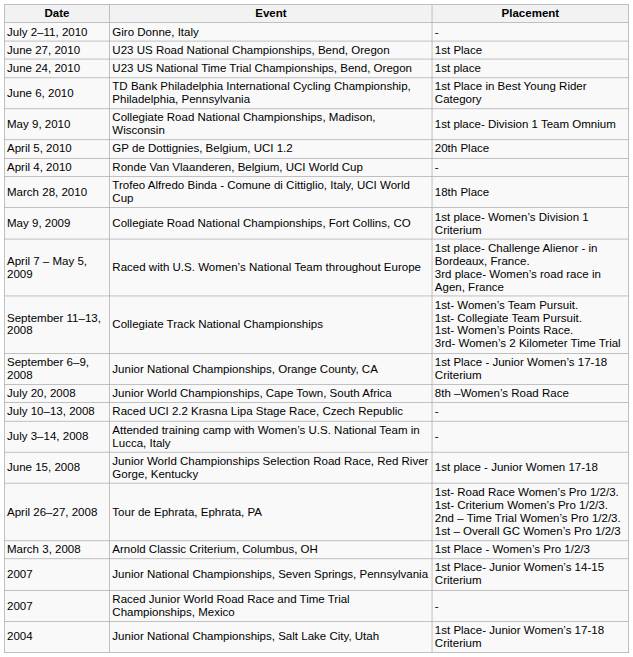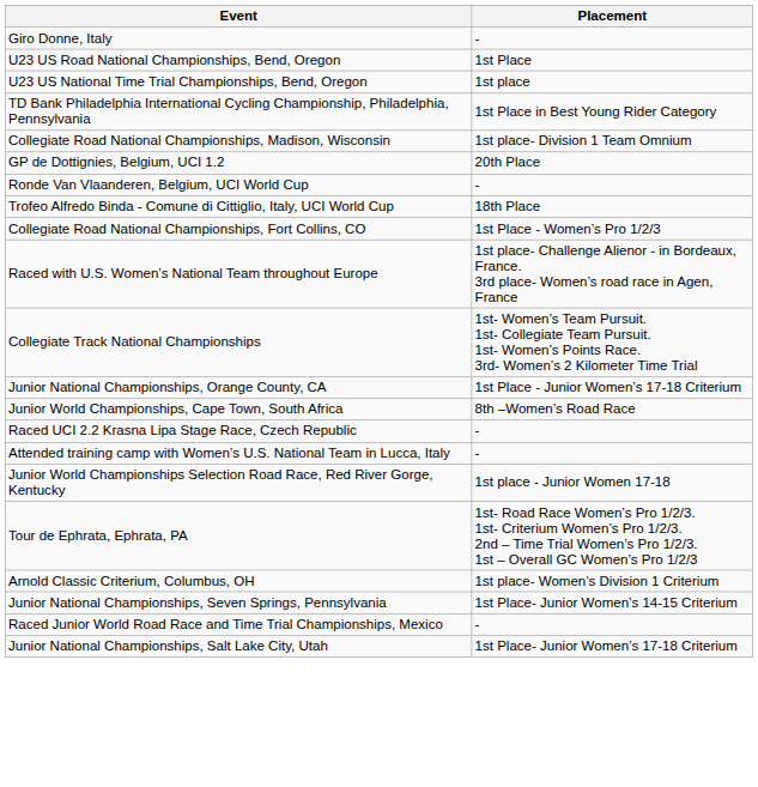 <table class="wikitable">
 <tr>
-<th>Date</th>
 <th>Event</th>
 <th>Placement</th>
 </tr>
 <tr>
-<td>July 2–11, 2010</td>
 <td>Giro Donne, Italy</td>
 <td>-</td>
 </tr>
 <tr>
-<td>June 27, 2010</td>
 <td>U23 US Road National Championships, Bend, Oregon</td>
 <td>1st Place</td>
 </tr>
 <tr>
-<td>June 24, 2010</td>
 <td>U23 US National Time Trial Championships, Bend, Oregon</td>
 <td>1st place</td>
 </tr>
 <tr>
-<td>June 6, 2010</td>
 <td>TD Bank Philadelphia International Cycling Championship, Philadelphia, Pennsylvania</td>
 <td>1st Place in Best Young Rider Category</td>
 </tr>
 <tr>
-<td>May 9, 2010</td>
 <td>Collegiate Road National Championships, Madison, Wisconsin</td>
 <td>1st place- Division 1 Team Omnium</td>
 </tr>
 <tr>
-<td>April 5, 2010</td>
 <td>GP de Dottignies, Belgium, UCI 1.2</td>
 <td>20th Place</td>
 </tr>
 <tr>
-<td>April 4, 2010</td>
 <td>Ronde Van Vlaanderen, Belgium, UCI World Cup</td>
 <td>-</td>
 </tr>
 <tr>
-<td>March 28, 2010</td>
 <td>Trofeo Alfredo Binda - Comune di Cittiglio, Italy, UCI World Cup</td>
 <td>18th Place</td>
 </tr>
 <tr>
-<td>May 9, 2009</td>
 <td>Collegiate Road National Championships, Fort Collins, CO</td>
-<td>1st place- Women’s Division 1 Criterium</td>
+<td>1st Place - Women’s Pro 1/2/3</td>
 </tr>
 <tr>
-<td>April 7 – May 5, 2009</td>
 <td>Raced with U.S. Women’s National Team throughout Europe</td>
 <td>1st place- Challenge Alienor - in Bordeaux, France.<br>3rd place- Women’s road race in Agen, France</td>
 </tr>
 <tr>
-<td>September 11–13, 2008</td>
 <td>Collegiate Track National Championships</td>
 <td>1st- Women’s Team Pursuit.<br>1st- Collegiate Team Pursuit.<br>1st- Women’s Points Race.<br>3rd- Women’s 2 Kilometer Time Trial</td>
 </tr>
 <tr>
-<td>September 6–9, 2008</td>
 <td>Junior National Championships, Orange County, CA</td>
 <td>1st Place - Junior Women’s 17-18 Criterium</td>
 </tr>
 <tr>
-<td>July 20, 2008</td>
 <td>Junior World Championships, Cape Town, South Africa</td>
 <td>8th –Women’s Road Race</td>
 </tr>
 <tr>
-<td>July 10–13, 2008</td>
 <td>Raced UCI 2.2 Krasna Lipa Stage Race, Czech Republic</td>
 <td>-</td>
 </tr>
 <tr>
-<td>July 3–14, 2008</td>
 <td>Attended training camp with Women’s U.S. National Team in Lucca, Italy</td>
 <td>-</td>
 </tr>
 <tr>
-<td>June 15, 2008</td>
 <td>Junior World Championships Selection Road Race, Red River Gorge, Kentucky</td>
 <td>1st place - Junior Women 17-18</td>
 </tr>
 <tr>
-<td>April 26–27, 2008</td>
 <td>Tour de Ephrata, Ephrata, PA</td>
 <td>1st- Road Race Women’s Pro 1/2/3.<br>1st- Criterium Women’s Pro 1/2/3.<br>2nd – Time Trial Women’s Pro 1/2/3.<br>1st – Overall GC Women’s Pro 1/2/3</td>
 </tr>
 <tr>
-<td>March 3, 2008</td>
 <td>Arnold Classic Criterium, Columbus, OH</td>
-<td>1st Place - Women’s Pro 1/2/3</td>
+<td>1st place- Women’s Division 1 Criterium</td>
 </tr>
 <tr>
-<td>2007</td>
 <td>Junior National Championships, Seven Springs, Pennsylvania</td>
 <td>1st Place- Junior Women’s 14-15 Criterium</td>
 </tr>
 <tr>
-<td>2007</td>
 <td>Raced Junior World Road Race and Time Trial Championships, Mexico</td>
 <td>-</td>
 </tr>
 <tr>
-<td>2004</td>
 <td>Junior National Championships, Salt Lake City, Utah</td>
 <td>1st Place- Junior Women’s 17-18 Criterium</td>
 </tr>
 </table>
